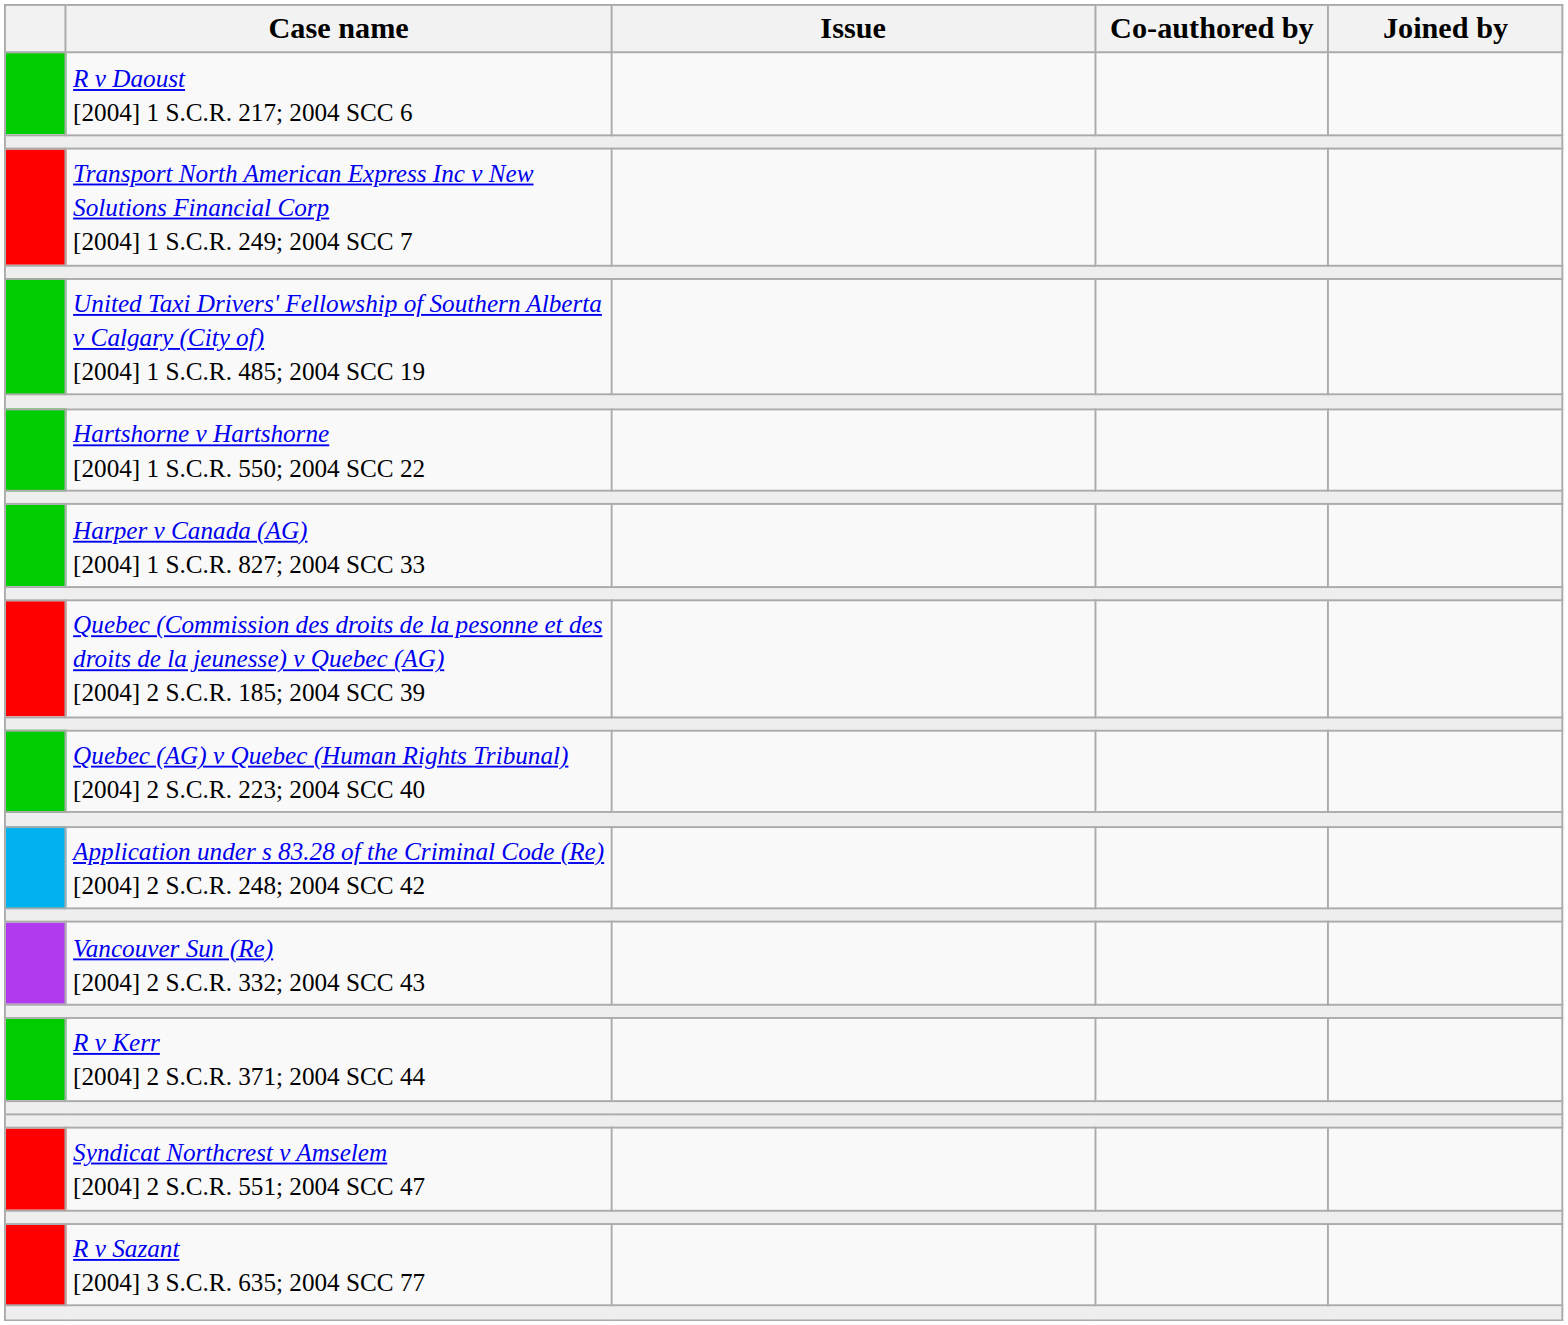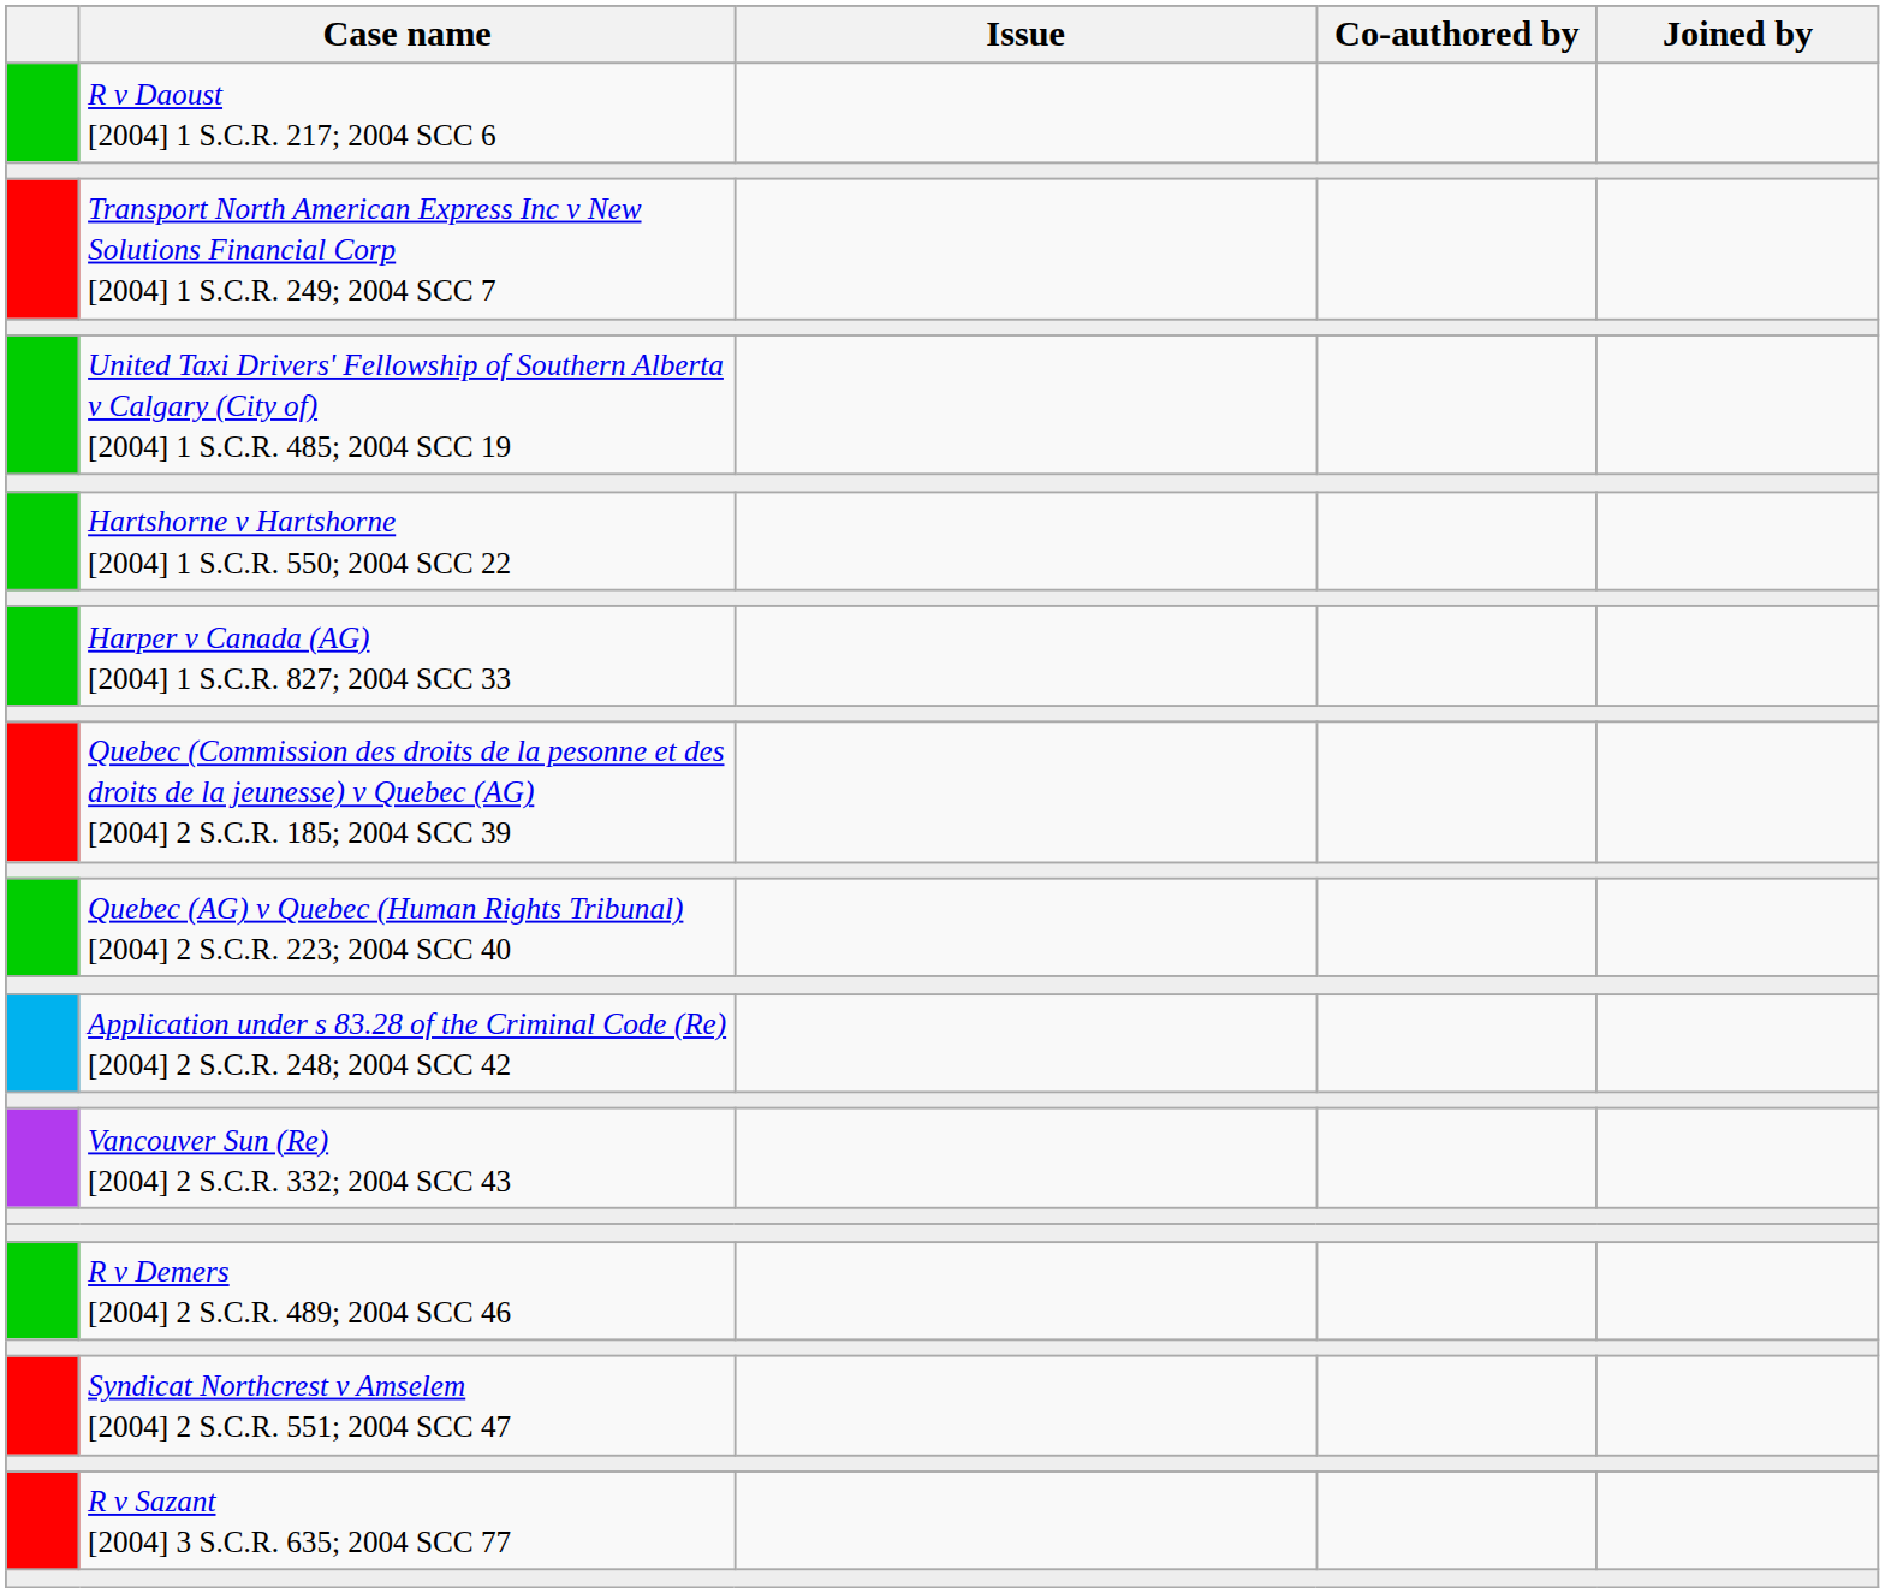 <table class="wikitable" width=825>
 <tr bgcolor="#CCCCCC">
 <th width=25px></th>
 <th width=35%>Case name</th>
 <th>Issue</th>
 <th width=15%>Co-authored by</th>
 <th width=15%>Joined by</th>
 </tr>
 <tr>
 <td bgcolor="00cd00"></td>
 <td align=left valign=top><small><em><a href='#'>R v Daoust</a></em><br> [2004] 1 S.C.R. 217; 2004 SCC 6 </small></td>
 <td valign=top><small></small></td>
 <td><small></small></td>
 <td><small></small></td>
 </tr>
 <tr>
 <td bgcolor=#EEEEEE colspan=5 valign=top><small></small></td>
 </tr>
 <tr>
 <td bgcolor="red"></td>
 <td align=left valign=top><small><em><a href='#'>Transport North American Express Inc v New Solutions Financial Corp</a></em><br> [2004] 1 S.C.R. 249; 2004 SCC 7 </small></td>
 <td valign=top><small></small></td>
 <td><small></small></td>
 <td><small></small></td>
 </tr>
 <tr>
 <td bgcolor=#EEEEEE colspan=5 valign=top><small></small></td>
 </tr>
 <tr>
 <td bgcolor="00cd00"></td>
 <td align=left valign=top><small><em><a href='#'>United Taxi Drivers' Fellowship of Southern Alberta v Calgary (City of)</a></em><br> [2004] 1 S.C.R. 485; 2004 SCC 19 </small></td>
 <td valign=top><small></small></td>
 <td><small></small></td>
 <td><small></small></td>
 </tr>
 <tr>
 <td bgcolor=#EEEEEE colspan=5 valign=top><small></small></td>
 </tr>
 <tr>
 <td bgcolor="00cd00"></td>
 <td align=left valign=top><small><em><a href='#'>Hartshorne v Hartshorne</a></em><br> [2004] 1 S.C.R. 550; 2004 SCC 22 </small></td>
 <td valign=top><small></small></td>
 <td><small></small></td>
 <td><small></small></td>
 </tr>
 <tr>
 <td bgcolor=#EEEEEE colspan=5 valign=top><small></small></td>
 </tr>
 <tr>
 <td bgcolor="00cd00"></td>
 <td align=left valign=top><small><em><a href='#'>Harper v Canada (AG)</a></em><br> [2004] 1 S.C.R. 827; 2004 SCC 33 </small></td>
 <td valign=top><small></small></td>
 <td><small></small></td>
 <td><small></small></td>
 </tr>
 <tr>
 <td bgcolor=#EEEEEE colspan=5 valign=top><small></small></td>
 </tr>
 <tr>
 <td bgcolor="red"></td>
 <td align=left valign=top><small><em><a href='#'>Quebec (Commission des droits de la pesonne et des droits de la jeunesse) v Quebec (AG)</a></em><br> [2004] 2 S.C.R. 185; 2004 SCC 39 </small></td>
 <td valign=top><small></small></td>
 <td><small></small></td>
 <td><small></small></td>
 </tr>
 <tr>
 <td bgcolor=#EEEEEE colspan=5 valign=top><small></small></td>
 </tr>
 <tr>
 <td bgcolor="00cd00"></td>
 <td align=left valign=top><small><em><a href='#'>Quebec (AG) v Quebec (Human Rights Tribunal)</a></em><br> [2004] 2 S.C.R. 223; 2004 SCC 40 </small></td>
 <td valign=top><small></small></td>
 <td><small></small></td>
 <td><small></small></td>
 </tr>
 <tr>
 <td bgcolor=#EEEEEE colspan=5 valign=top><small></small></td>
 </tr>
 <tr>
 <td bgcolor="00B2EE"></td>
 <td align=left valign=top><small><em><a href='#'>Application under s 83.28 of the Criminal Code (Re)</a></em><br> [2004] 2 S.C.R. 248; 2004 SCC 42 </small></td>
 <td valign=top><small></small></td>
 <td><small></small></td>
 <td><small></small></td>
 </tr>
 <tr>
 <td bgcolor=#EEEEEE colspan=5 valign=top><small></small></td>
 </tr>
 <tr>
 <td bgcolor="B23AEE"></td>
 <td align=left valign=top><small><em><a href='#'>Vancouver Sun (Re)</a></em><br> [2004] 2 S.C.R. 332; 2004 SCC 43 </small></td>
 <td valign=top><small></small></td>
 <td><small></small></td>
 <td><small></small></td>
 </tr>
 <tr>
 <td bgcolor=#EEEEEE colspan=5 valign=top><small></small></td>
 </tr>
 <tr>
+<td bgcolor=#EEEEEE colspan=5 valign=top><small></small></td>
+</tr>
+<tr>
 <td bgcolor="00cd00"></td>
-<td align=left valign=top><small><em><a href='#'>R v Kerr</a></em><br> [2004] 2 S.C.R. 371; 2004 SCC 44 </small></td>
+<td align=left valign=top><small><em><a href='#'>R v Demers</a></em><br> [2004] 2 S.C.R. 489; 2004 SCC 46  </small></td>
 <td valign=top><small></small></td>
 <td><small></small></td>
 <td><small></small></td>
-</tr>
-<tr>
-<td bgcolor=#EEEEEE colspan=5 valign=top><small></small></td>
 </tr>
 <tr>
 <td bgcolor=#EEEEEE colspan=5 valign=top><small></small></td>
 </tr>
 <tr>
 <td bgcolor="red"></td>
 <td align=left valign=top><small><em><a href='#'>Syndicat Northcrest v Amselem</a></em><br> [2004] 2 S.C.R. 551; 2004 SCC 47  </small></td>
 <td valign=top><small></small></td>
 <td><small></small></td>
 <td><small></small></td>
 </tr>
 <tr>
 <td bgcolor=#EEEEEE colspan=5 valign=top><small></small></td>
 </tr>
 <tr>
 <td bgcolor="red"></td>
 <td align=left valign=top><small><em><a href='#'>R v Sazant</a></em><br> [2004] 3 S.C.R. 635; 2004 SCC 77  </small></td>
 <td valign=top><small></small></td>
 <td><small></small></td>
 <td><small></small></td>
 </tr>
 <tr>
 <td bgcolor=#EEEEEE colspan=5 valign=top><small></small></td>
 </tr>
 </table>
